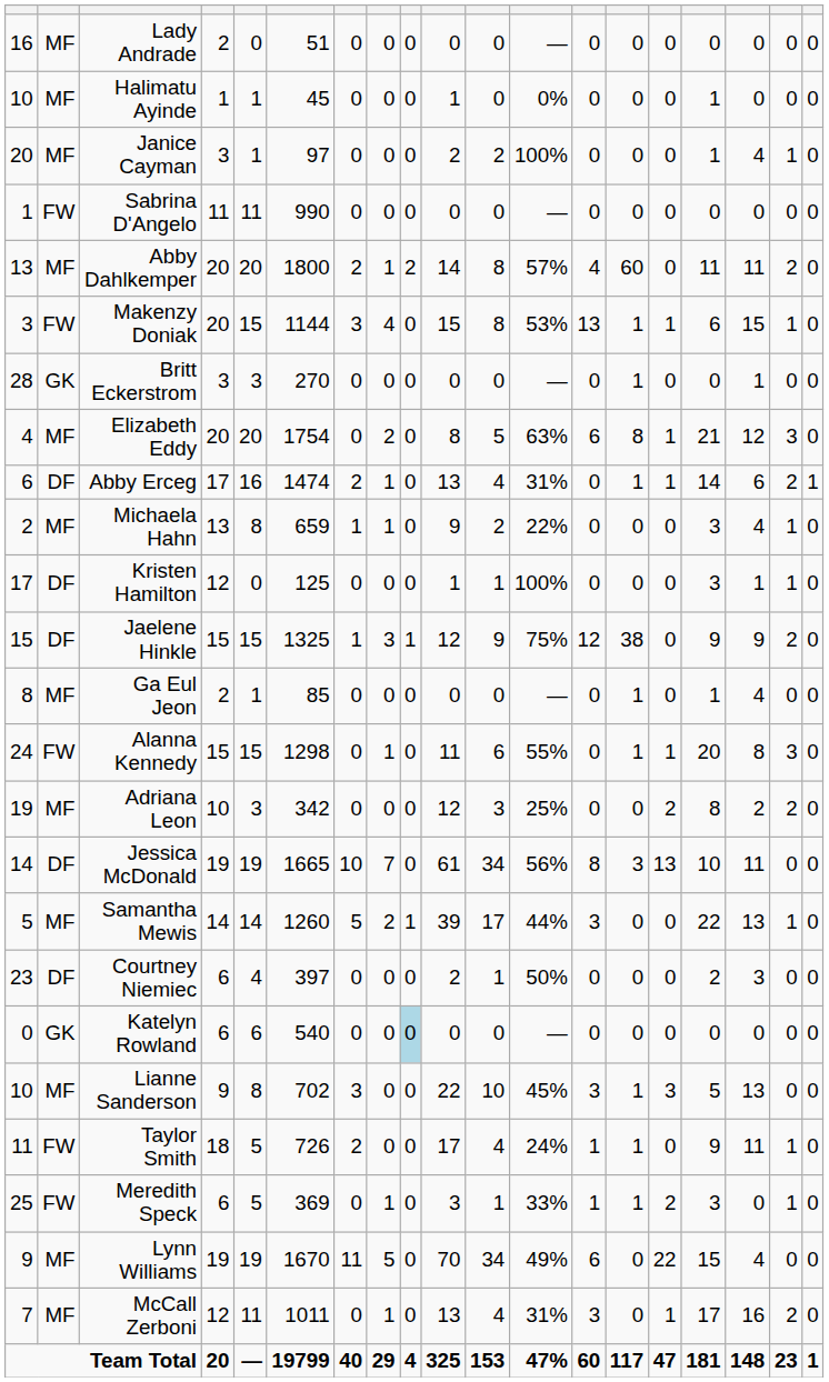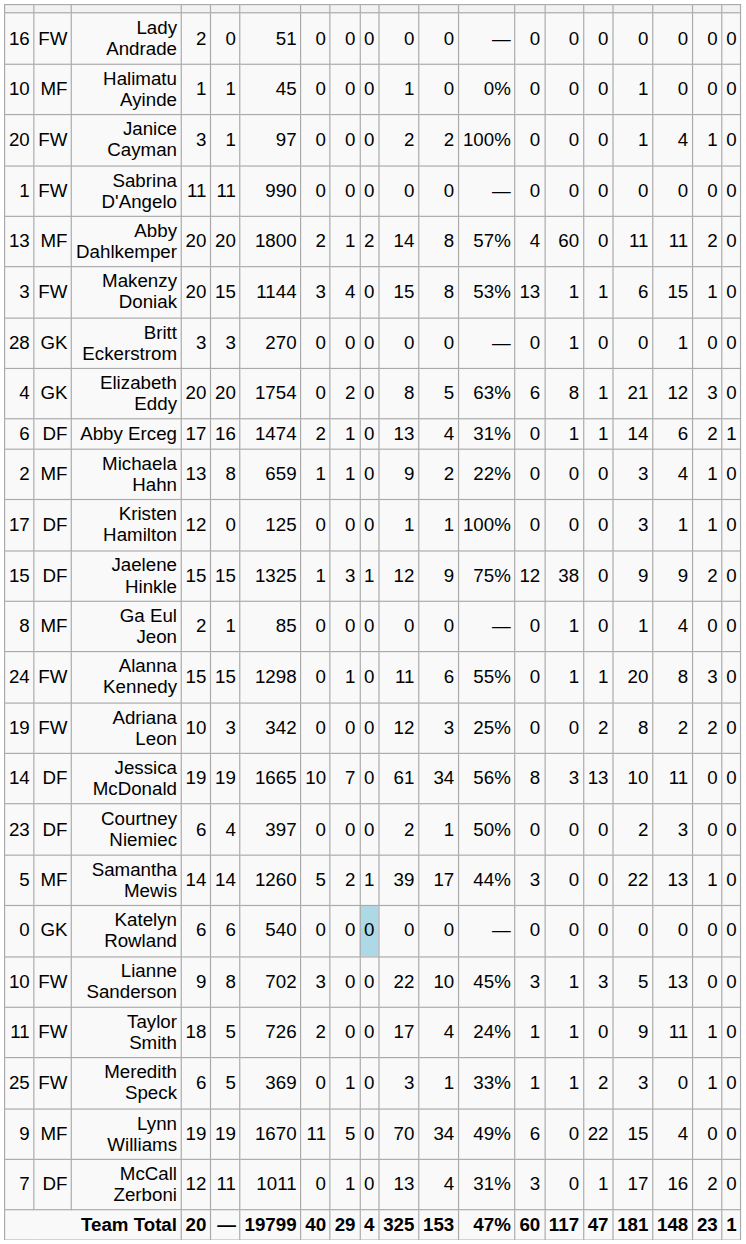 <table class="wikitable sortable" style="text-align:right;">
 <tr>
 <th></th>
 <th></th>
 <th></th>
 <th></th>
 <th></th>
 <th></th>
 <th></th>
 <th></th>
 <th></th>
 <th></th>
 <th></th>
 <th></th>
 <th></th>
 <th></th>
 <th></th>
 <th></th>
 <th></th>
 <th></th>
 <th></th>
 </tr>
 <tr>
 <td>16</td>
-<td>MF</td>
+<td>FW</td>
 <td>Lady Andrade</td>
 <td>2</td>
 <td>0</td>
 <td>51</td>
 <td>0</td>
 <td>0</td>
 <td>0</td>
 <td>0</td>
 <td>0</td>
 <td>—</td>
 <td>0</td>
 <td>0</td>
 <td>0</td>
 <td>0</td>
 <td>0</td>
 <td>0</td>
 <td>0</td>
 </tr>
 <tr>
 <td>10</td>
 <td>MF</td>
 <td>Halimatu Ayinde</td>
 <td>1</td>
 <td>1</td>
 <td>45</td>
 <td>0</td>
 <td>0</td>
 <td>0</td>
 <td>1</td>
 <td>0</td>
 <td>0%</td>
 <td>0</td>
 <td>0</td>
 <td>0</td>
 <td>1</td>
 <td>0</td>
 <td>0</td>
 <td>0</td>
 </tr>
 <tr>
 <td>20</td>
-<td>MF</td>
+<td>FW</td>
 <td>Janice Cayman</td>
 <td>3</td>
 <td>1</td>
 <td>97</td>
 <td>0</td>
 <td>0</td>
 <td>0</td>
 <td>2</td>
 <td>2</td>
 <td>100%</td>
 <td>0</td>
 <td>0</td>
 <td>0</td>
 <td>1</td>
 <td>4</td>
 <td>1</td>
 <td>0</td>
 </tr>
 <tr>
 <td>1</td>
 <td>FW</td>
 <td>Sabrina D'Angelo</td>
 <td>11</td>
 <td>11</td>
 <td>990</td>
 <td>0</td>
 <td>0</td>
 <td>0</td>
 <td>0</td>
 <td>0</td>
 <td>—</td>
 <td>0</td>
 <td>0</td>
 <td>0</td>
 <td>0</td>
 <td>0</td>
 <td>0</td>
 <td>0</td>
 </tr>
 <tr>
 <td>13</td>
 <td>MF</td>
 <td>Abby Dahlkemper</td>
 <td>20</td>
 <td>20</td>
 <td>1800</td>
 <td>2</td>
 <td>1</td>
 <td>2</td>
 <td>14</td>
 <td>8</td>
 <td>57%</td>
 <td>4</td>
 <td>60</td>
 <td>0</td>
 <td>11</td>
 <td>11</td>
 <td>2</td>
 <td>0</td>
 </tr>
 <tr>
 <td>3</td>
 <td>FW</td>
 <td>Makenzy Doniak</td>
 <td>20</td>
 <td>15</td>
 <td>1144</td>
 <td>3</td>
 <td>4</td>
 <td>0</td>
 <td>15</td>
 <td>8</td>
 <td>53%</td>
 <td>13</td>
 <td>1</td>
 <td>1</td>
 <td>6</td>
 <td>15</td>
 <td>1</td>
 <td>0</td>
 </tr>
 <tr>
 <td>28</td>
 <td>GK</td>
 <td>Britt Eckerstrom</td>
 <td>3</td>
 <td>3</td>
 <td>270</td>
 <td>0</td>
 <td>0</td>
 <td>0</td>
 <td>0</td>
 <td>0</td>
 <td>—</td>
 <td>0</td>
 <td>1</td>
 <td>0</td>
 <td>0</td>
 <td>1</td>
 <td>0</td>
 <td>0</td>
 </tr>
 <tr>
 <td>4</td>
-<td>MF</td>
+<td>GK</td>
 <td>Elizabeth Eddy</td>
 <td>20</td>
 <td>20</td>
 <td>1754</td>
 <td>0</td>
 <td>2</td>
 <td>0</td>
 <td>8</td>
 <td>5</td>
 <td>63%</td>
 <td>6</td>
 <td>8</td>
 <td>1</td>
 <td>21</td>
 <td>12</td>
 <td>3</td>
 <td>0</td>
 </tr>
 <tr>
 <td>6</td>
 <td>DF</td>
 <td>Abby Erceg</td>
 <td>17</td>
 <td>16</td>
 <td>1474</td>
 <td>2</td>
 <td>1</td>
 <td>0</td>
 <td>13</td>
 <td>4</td>
 <td>31%</td>
 <td>0</td>
 <td>1</td>
 <td>1</td>
 <td>14</td>
 <td>6</td>
 <td>2</td>
 <td>1</td>
 </tr>
 <tr>
 <td>2</td>
 <td>MF</td>
 <td>Michaela Hahn</td>
 <td>13</td>
 <td>8</td>
 <td>659</td>
 <td>1</td>
 <td>1</td>
 <td>0</td>
 <td>9</td>
 <td>2</td>
 <td>22%</td>
 <td>0</td>
 <td>0</td>
 <td>0</td>
 <td>3</td>
 <td>4</td>
 <td>1</td>
 <td>0</td>
 </tr>
 <tr>
 <td>17</td>
 <td>DF</td>
 <td>Kristen Hamilton</td>
 <td>12</td>
 <td>0</td>
 <td>125</td>
 <td>0</td>
 <td>0</td>
 <td>0</td>
 <td>1</td>
 <td>1</td>
 <td>100%</td>
 <td>0</td>
 <td>0</td>
 <td>0</td>
 <td>3</td>
 <td>1</td>
 <td>1</td>
 <td>0</td>
 </tr>
 <tr>
 <td>15</td>
 <td>DF</td>
 <td>Jaelene Hinkle</td>
 <td>15</td>
 <td>15</td>
 <td>1325</td>
 <td>1</td>
 <td>3</td>
 <td>1</td>
 <td>12</td>
 <td>9</td>
 <td>75%</td>
 <td>12</td>
 <td>38</td>
 <td>0</td>
 <td>9</td>
 <td>9</td>
 <td>2</td>
 <td>0</td>
 </tr>
 <tr>
 <td>8</td>
 <td>MF</td>
 <td>Ga Eul Jeon</td>
 <td>2</td>
 <td>1</td>
 <td>85</td>
 <td>0</td>
 <td>0</td>
 <td>0</td>
 <td>0</td>
 <td>0</td>
 <td>—</td>
 <td>0</td>
 <td>1</td>
 <td>0</td>
 <td>1</td>
 <td>4</td>
 <td>0</td>
 <td>0</td>
 </tr>
 <tr>
 <td>24</td>
 <td>FW</td>
 <td>Alanna Kennedy</td>
 <td>15</td>
 <td>15</td>
 <td>1298</td>
 <td>0</td>
 <td>1</td>
 <td>0</td>
 <td>11</td>
 <td>6</td>
 <td>55%</td>
 <td>0</td>
 <td>1</td>
 <td>1</td>
 <td>20</td>
 <td>8</td>
 <td>3</td>
 <td>0</td>
 </tr>
 <tr>
 <td>19</td>
-<td>MF</td>
+<td>FW</td>
 <td>Adriana Leon</td>
 <td>10</td>
 <td>3</td>
 <td>342</td>
 <td>0</td>
 <td>0</td>
 <td>0</td>
 <td>12</td>
 <td>3</td>
 <td>25%</td>
 <td>0</td>
 <td>0</td>
 <td>2</td>
 <td>8</td>
 <td>2</td>
 <td>2</td>
 <td>0</td>
 </tr>
 <tr>
 <td>14</td>
 <td>DF</td>
 <td>Jessica McDonald</td>
 <td>19</td>
 <td>19</td>
 <td>1665</td>
 <td>10</td>
 <td>7</td>
 <td>0</td>
 <td>61</td>
 <td>34</td>
 <td>56%</td>
 <td>8</td>
 <td>3</td>
 <td>13</td>
 <td>10</td>
 <td>11</td>
 <td>0</td>
 <td>0</td>
 </tr>
 <tr>
+<td>23</td>
+<td>DF</td>
+<td>Courtney Niemiec</td>
+<td>6</td>
+<td>4</td>
+<td>397</td>
+<td>0</td>
+<td>0</td>
+<td>0</td>
+<td>2</td>
+<td>1</td>
+<td>50%</td>
+<td>0</td>
+<td>0</td>
+<td>0</td>
+<td>2</td>
+<td>3</td>
+<td>0</td>
+<td>0</td>
+</tr>
+<tr>
 <td>5</td>
 <td>MF</td>
 <td>Samantha Mewis</td>
 <td>14</td>
 <td>14</td>
 <td>1260</td>
 <td>5</td>
 <td>2</td>
 <td>1</td>
 <td>39</td>
 <td>17</td>
 <td>44%</td>
 <td>3</td>
 <td>0</td>
 <td>0</td>
 <td>22</td>
 <td>13</td>
 <td>1</td>
-<td>0</td>
-</tr>
-<tr>
-<td>23</td>
-<td>DF</td>
-<td>Courtney Niemiec</td>
-<td>6</td>
-<td>4</td>
-<td>397</td>
-<td>0</td>
-<td>0</td>
-<td>0</td>
-<td>2</td>
-<td>1</td>
-<td>50%</td>
-<td>0</td>
-<td>0</td>
-<td>0</td>
-<td>2</td>
-<td>3</td>
-<td>0</td>
 <td>0</td>
 </tr>
 <tr>
 <td>0</td>
 <td>GK</td>
 <td>Katelyn Rowland</td>
 <td>6</td>
 <td>6</td>
 <td>540</td>
 <td>0</td>
 <td>0</td>
 <td style="background: lightblue;">0</td>
 <td>0</td>
 <td>0</td>
 <td>—</td>
 <td>0</td>
 <td>0</td>
 <td>0</td>
 <td>0</td>
 <td>0</td>
 <td>0</td>
 <td>0</td>
 </tr>
 <tr>
 <td>10</td>
-<td>MF</td>
+<td>FW</td>
 <td>Lianne Sanderson</td>
 <td>9</td>
 <td>8</td>
 <td>702</td>
 <td>3</td>
 <td>0</td>
 <td>0</td>
 <td>22</td>
 <td>10</td>
 <td>45%</td>
 <td>3</td>
 <td>1</td>
 <td>3</td>
 <td>5</td>
 <td>13</td>
 <td>0</td>
 <td>0</td>
 </tr>
 <tr>
 <td>11</td>
 <td>FW</td>
 <td>Taylor Smith</td>
 <td>18</td>
 <td>5</td>
 <td>726</td>
 <td>2</td>
 <td>0</td>
 <td>0</td>
 <td>17</td>
 <td>4</td>
 <td>24%</td>
 <td>1</td>
 <td>1</td>
 <td>0</td>
 <td>9</td>
 <td>11</td>
 <td>1</td>
 <td>0</td>
 </tr>
 <tr>
 <td>25</td>
 <td>FW</td>
 <td>Meredith Speck</td>
 <td>6</td>
 <td>5</td>
 <td>369</td>
 <td>0</td>
 <td>1</td>
 <td>0</td>
 <td>3</td>
 <td>1</td>
 <td>33%</td>
 <td>1</td>
 <td>1</td>
 <td>2</td>
 <td>3</td>
 <td>0</td>
 <td>1</td>
 <td>0</td>
 </tr>
 <tr>
 <td>9</td>
 <td>MF</td>
 <td>Lynn Williams</td>
 <td>19</td>
 <td>19</td>
 <td>1670</td>
 <td>11</td>
 <td>5</td>
 <td>0</td>
 <td>70</td>
 <td>34</td>
 <td>49%</td>
 <td>6</td>
 <td>0</td>
 <td>22</td>
 <td>15</td>
 <td>4</td>
 <td>0</td>
 <td>0</td>
 </tr>
 <tr>
 <td>7</td>
-<td>MF</td>
+<td>DF</td>
 <td>McCall Zerboni</td>
 <td>12</td>
 <td>11</td>
 <td>1011</td>
 <td>0</td>
 <td>1</td>
 <td>0</td>
 <td>13</td>
 <td>4</td>
 <td>31%</td>
 <td>3</td>
 <td>0</td>
 <td>1</td>
 <td>17</td>
 <td>16</td>
 <td>2</td>
 <td>0</td>
 </tr>
 <tr class=sortbottom style="font-weight:bold;">
 <td colspan=3>Team Total</td>
 <td>20</td>
 <td>—</td>
 <td>19799</td>
 <td>40</td>
 <td>29</td>
 <td>4</td>
 <td>325</td>
 <td>153</td>
 <td>47%</td>
 <td>60</td>
 <td>117</td>
 <td>47</td>
 <td>181</td>
 <td>148</td>
 <td>23</td>
 <td>1</td>
 </tr>
 </table>
